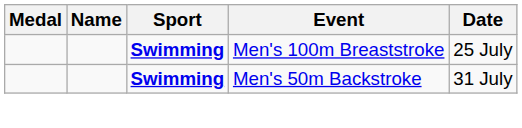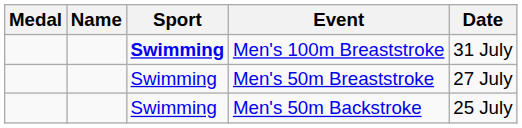 <table class="wikitable sortable" style="font-size:90%">
 <tr>
 <th>Medal</th>
 <th>Name</th>
 <th>Sport</th>
 <th>Event</th>
 <th>Date</th>
 </tr>
 <tr>
 <td></td>
 <td></td>
 <td><strong><a href='#'>Swimming</a></strong></td>
 <td><a href='#'>Men's 100m Breaststroke</a></td>
-<td>25 July</td>
+<td>31 July</td>
 </tr>
 <tr>
 <td></td>
 <td></td>
-<td><strong><a href='#'>Swimming</a></strong></td>
+<td><a href='#'>Swimming</a></td>
+<td><a href='#'>Men's 50m Breaststroke</a></td>
+<td>27 July</td>
+</tr>
+<tr>
+<td></td>
+<td></td>
+<td><a href='#'>Swimming</a></td>
 <td><a href='#'>Men's 50m Backstroke</a></td>
-<td>31 July</td>
+<td>25 July</td>
 </tr>
 </table>
